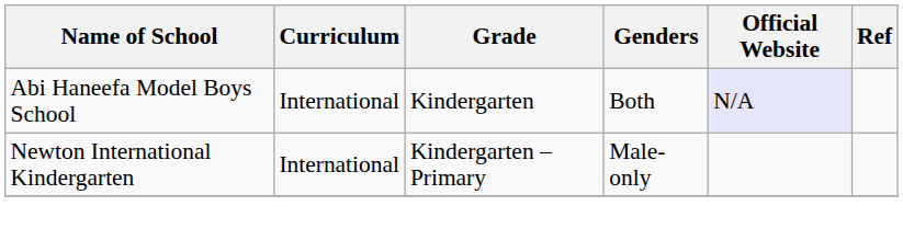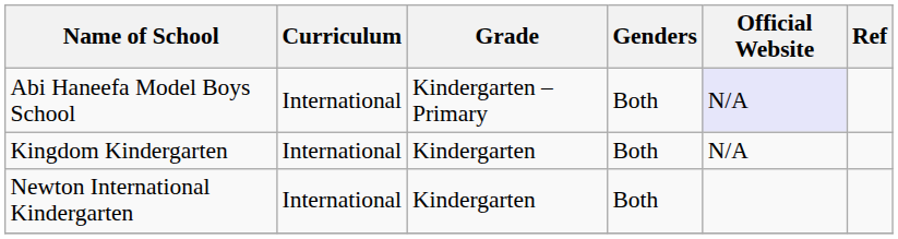 <table class="wikitable">
 <tr>
 <th>Name of School</th>
 <th>Curriculum</th>
 <th>Grade</th>
 <th>Genders</th>
 <th>Official Website</th>
 <th>Ref</th>
 </tr>
 <tr>
 <td>Abi Haneefa Model Boys School</td>
 <td>International</td>
-<td>Kindergarten</td>
+<td>Kindergarten – Primary</td>
 <td>Both</td>
 <td style="background: lavender;">N/A</td>
 <td></td>
 </tr>
 <tr>
+<td>Kingdom Kindergarten</td>
+<td>International</td>
+<td>Kindergarten</td>
+<td>Both</td>
+<td>N/A</td>
+<td></td>
+</tr>
+<tr>
 <td>Newton International Kindergarten</td>
 <td>International</td>
-<td>Kindergarten – Primary</td>
-<td>Male-only</td>
+<td>Kindergarten</td>
+<td>Both</td>
 <td></td>
 <td></td>
 </tr>
 <tr>
 </tr>
 </table>
